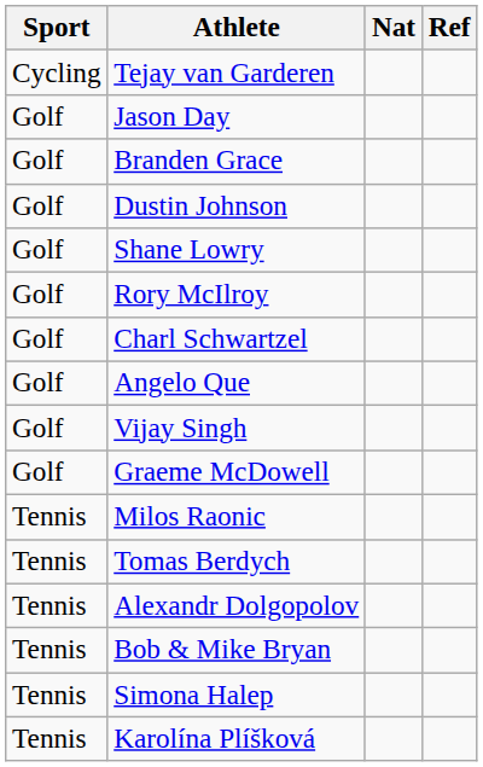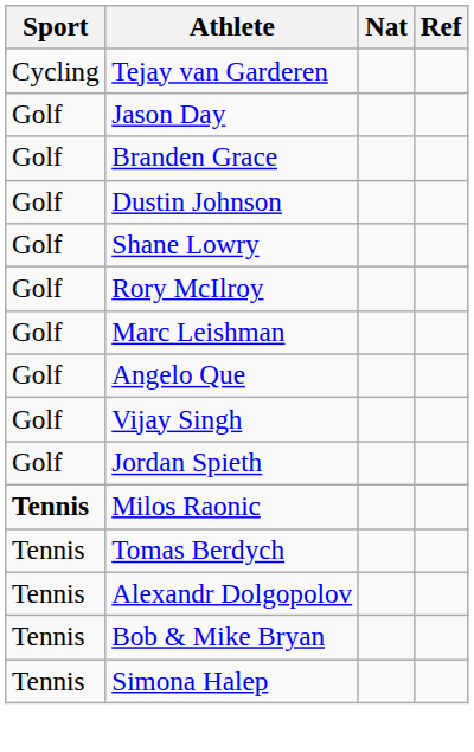 <table class="wikitable sortable">
 <tr>
 <th>Sport</th>
 <th>Athlete</th>
 <th>Nat</th>
 <th>Ref</th>
 </tr>
 <tr>
 <td>Cycling</td>
 <td><a href='#'>Tejay van Garderen</a></td>
 <td></td>
 <td></td>
 </tr>
 <tr>
 <td>Golf</td>
 <td><a href='#'>Jason Day</a></td>
 <td></td>
 <td></td>
 </tr>
 <tr>
 <td>Golf</td>
 <td><a href='#'>Branden Grace</a></td>
 <td></td>
 <td></td>
 </tr>
 <tr>
 <td>Golf</td>
 <td><a href='#'>Dustin Johnson</a></td>
 <td></td>
 <td></td>
 </tr>
 <tr>
 <td>Golf</td>
 <td><a href='#'>Shane Lowry</a></td>
 <td></td>
 <td></td>
 </tr>
 <tr>
 <td>Golf</td>
 <td><a href='#'>Rory McIlroy</a></td>
 <td></td>
 <td></td>
 </tr>
 <tr>
 <td>Golf</td>
-<td><a href='#'>Charl Schwartzel</a></td>
+<td><a href='#'>Marc Leishman</a></td>
 <td></td>
 <td></td>
 </tr>
 <tr>
 <td>Golf</td>
 <td><a href='#'>Angelo Que</a></td>
 <td></td>
 <td></td>
 </tr>
 <tr>
 <td>Golf</td>
 <td><a href='#'>Vijay Singh</a></td>
 <td></td>
 <td></td>
 </tr>
 <tr>
 <td>Golf</td>
-<td><a href='#'>Graeme McDowell</a></td>
+<td><a href='#'>Jordan Spieth</a></td>
 <td></td>
 <td></td>
 </tr>
 <tr>
-<td>Tennis</td>
+<td><strong>Tennis</strong></td>
 <td><a href='#'>Milos Raonic</a></td>
 <td></td>
 <td></td>
 </tr>
 <tr>
 <td>Tennis</td>
 <td><a href='#'>Tomas Berdych</a></td>
 <td></td>
 <td></td>
 </tr>
 <tr>
 <td>Tennis</td>
 <td><a href='#'>Alexandr Dolgopolov</a></td>
 <td></td>
 <td></td>
 </tr>
 <tr>
 <td>Tennis</td>
 <td><a href='#'>Bob & Mike Bryan</a></td>
 <td></td>
 <td></td>
 </tr>
 <tr>
 <td>Tennis</td>
 <td><a href='#'>Simona Halep</a></td>
 <td></td>
 <td></td>
 </tr>
-<tr>
-<td>Tennis</td>
-<td><a href='#'>Karolína Plíšková</a></td>
-<td></td>
-<td></td>
-</tr>
 </table>
